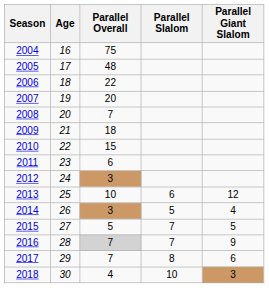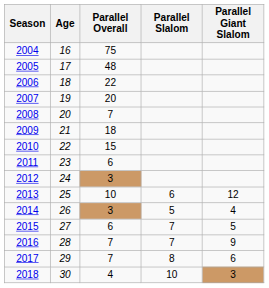 <table class=wikitable style="text-align:center">
 <tr>
 <th> Season </th>
 <th> Age </th>
 <th style="width:90px;">Parallel<br>Overall</th>
 <th style="width:90px;">Parallel<br>Slalom</th>
 <th style="width:90px;">Parallel<br>Giant Slalom</th>
 </tr>
 <tr>
 <td><a href='#'>2004</a></td>
 <td><em>16</em></td>
 <td>75</td>
 <td></td>
 <td></td>
 </tr>
 <tr>
 <td><a href='#'>2005</a></td>
 <td><em>17</em></td>
 <td>48</td>
 <td></td>
 <td></td>
 </tr>
 <tr>
 <td><a href='#'>2006</a></td>
 <td><em>18</em></td>
 <td>22</td>
 <td></td>
 <td></td>
 </tr>
 <tr>
 <td><a href='#'>2007</a></td>
 <td><em>19</em></td>
 <td>20</td>
 <td></td>
 <td></td>
 </tr>
 <tr>
 <td><a href='#'>2008</a></td>
 <td><em>20</em></td>
 <td>7</td>
 <td></td>
 <td></td>
 </tr>
 <tr>
 <td><a href='#'>2009</a></td>
 <td><em>21</em></td>
 <td>18</td>
 <td></td>
 <td></td>
 </tr>
 <tr>
 <td><a href='#'>2010</a></td>
 <td><em>22</em></td>
 <td>15</td>
 <td></td>
 <td></td>
 </tr>
 <tr>
 <td><a href='#'>2011</a></td>
 <td><em>23</em></td>
 <td>6</td>
 <td></td>
 <td></td>
 </tr>
 <tr>
 <td><a href='#'>2012</a></td>
 <td><em>24</em></td>
 <td bgcolor="cc9966">3</td>
 <td></td>
 <td></td>
 </tr>
 <tr>
 <td><a href='#'>2013</a></td>
 <td><em>25</em></td>
 <td>10</td>
 <td>6</td>
 <td>12</td>
 </tr>
 <tr>
 <td><a href='#'>2014</a></td>
 <td><em>26</em></td>
 <td bgcolor="cc9966">3</td>
 <td>5</td>
 <td>4</td>
 </tr>
 <tr>
 <td><a href='#'>2015</a></td>
 <td><em>27</em></td>
-<td>5</td>
+<td>6</td>
 <td>7</td>
 <td>5</td>
 </tr>
 <tr>
 <td><a href='#'>2016</a></td>
 <td><em>28</em></td>
-<td style="background: lightgrey;">7</td>
+<td>7</td>
 <td>7</td>
 <td>9</td>
 </tr>
 <tr>
 <td><a href='#'>2017</a></td>
 <td><em>29</em></td>
 <td>7</td>
 <td>8</td>
 <td>6</td>
 </tr>
 <tr>
 <td><a href='#'>2018</a></td>
 <td><em>30</em></td>
 <td>4</td>
 <td>10</td>
 <td bgcolor="cc9966">3</td>
 </tr>
 </table>
